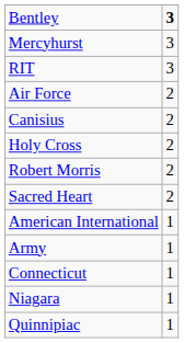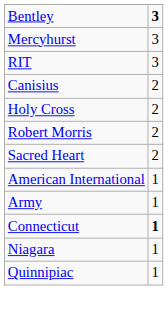 <table class="wikitable">
 <tr>
 </tr>
 <tr>
 <td><a href='#'>Bentley</a></td>
 <td><strong>3</strong></td>
 </tr>
 <tr>
 <td><a href='#'>Mercyhurst</a></td>
 <td>3</td>
 </tr>
 <tr>
 <td><a href='#'>RIT</a></td>
 <td>3</td>
-</tr>
-<tr>
-<td><a href='#'>Air Force</a></td>
-<td>2</td>
 </tr>
 <tr>
 <td><a href='#'>Canisius</a></td>
 <td>2</td>
 </tr>
 <tr>
 <td><a href='#'>Holy Cross</a></td>
 <td>2</td>
 </tr>
 <tr>
 <td><a href='#'>Robert Morris</a></td>
 <td>2</td>
 </tr>
 <tr>
 <td><a href='#'>Sacred Heart</a></td>
 <td>2</td>
 </tr>
 <tr>
 <td><a href='#'>American International</a></td>
 <td>1</td>
 </tr>
 <tr>
 <td><a href='#'>Army</a></td>
 <td>1</td>
 </tr>
 <tr>
 <td><a href='#'>Connecticut</a></td>
-<td>1</td>
+<td><strong>1</strong></td>
 </tr>
 <tr>
 <td><a href='#'>Niagara</a></td>
 <td>1</td>
 </tr>
 <tr>
 <td><a href='#'>Quinnipiac</a></td>
 <td>1</td>
 </tr>
 </table>
